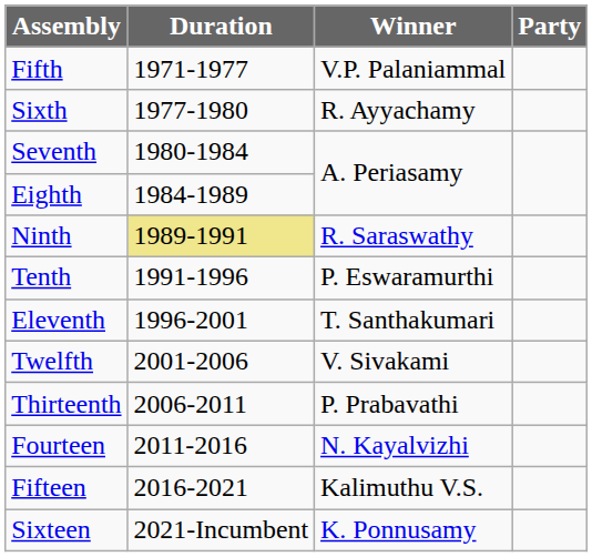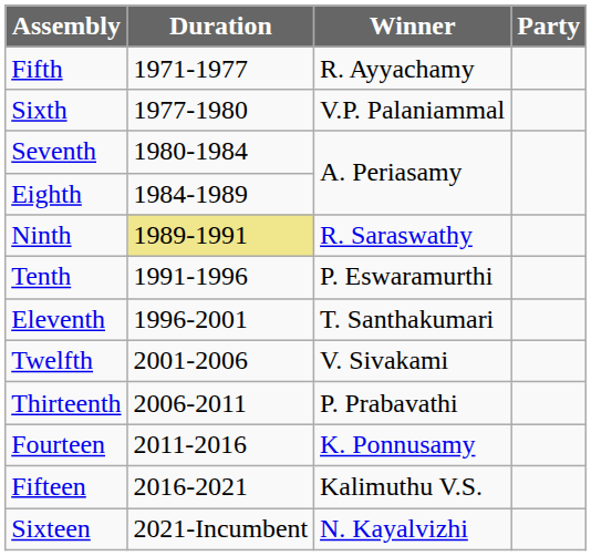 <table class="wikitable sortable">
 <tr>
 <th style="background-color:#666666; color:white">Assembly</th>
 <th style="background-color:#666666; color:white">Duration</th>
 <th style="background-color:#666666; color:white">Winner</th>
 <th style="background-color:#666666; color:white" colspan="2">Party</th>
 </tr>
 <tr>
 <td><a href='#'>Fifth</a></td>
 <td>1971-1977</td>
-<td>V.P. Palaniammal</td>
+<td>R. Ayyachamy</td>
 <td></td>
 </tr>
 <tr>
 <td><a href='#'>Sixth</a></td>
 <td>1977-1980</td>
-<td>R. Ayyachamy</td>
+<td>V.P. Palaniammal</td>
 <td></td>
 </tr>
 <tr>
 <td><a href='#'>Seventh</a></td>
 <td>1980-1984</td>
 <td rowspan=2>A. Periasamy</td>
 </tr>
 <tr>
 <td><a href='#'>Eighth</a></td>
 <td>1984-1989</td>
 </tr>
 <tr>
 <td><a href='#'>Ninth</a></td>
 <td style="background: khaki;">1989-1991</td>
 <td><a href='#'>R. Saraswathy</a></td>
 <td></td>
 </tr>
 <tr>
 <td><a href='#'>Tenth</a></td>
 <td>1991-1996</td>
 <td>P. Eswaramurthi</td>
 <td></td>
 </tr>
 <tr>
 <td><a href='#'>Eleventh</a></td>
 <td>1996-2001</td>
 <td>T. Santhakumari</td>
 <td></td>
 </tr>
 <tr>
 <td><a href='#'>Twelfth</a></td>
 <td>2001-2006</td>
 <td>V. Sivakami</td>
 <td></td>
 </tr>
 <tr>
 <td><a href='#'>Thirteenth</a></td>
 <td>2006-2011</td>
 <td>P. Prabavathi</td>
 <td></td>
 </tr>
 <tr>
 <td><a href='#'>Fourteen</a></td>
 <td>2011-2016</td>
-<td><a href='#'>N. Kayalvizhi</a></td>
+<td><a href='#'>K. Ponnusamy</a></td>
 <td></td>
 </tr>
 <tr>
 <td><a href='#'>Fifteen</a></td>
 <td>2016-2021</td>
 <td>Kalimuthu V.S.</td>
 <td></td>
 </tr>
 <tr>
 <td><a href='#'>Sixteen</a></td>
 <td>2021-Incumbent</td>
-<td><a href='#'>K. Ponnusamy</a></td>
+<td><a href='#'>N. Kayalvizhi</a></td>
 <td></td>
 </tr>
 </table>
